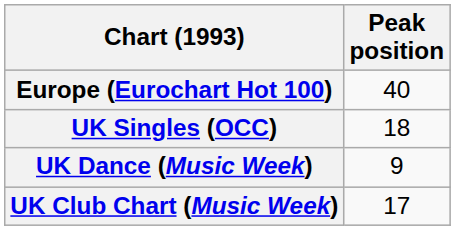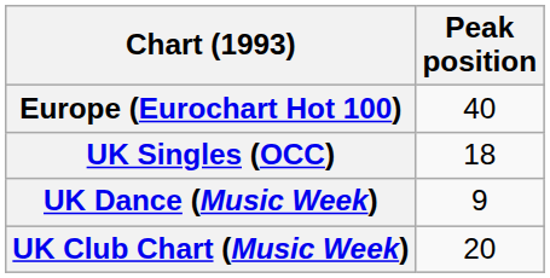 <table class="wikitable sortable plainrowheaders" style="text-align:center">
 <tr>
 <th>Chart (1993)</th>
 <th>Peak<br>position</th>
 </tr>
 <tr>
 <th scope="row">Europe (<a href='#'>Eurochart Hot 100</a>)</th>
 <td>40</td>
 </tr>
 <tr>
 <th scope="row"><a href='#'>UK Singles</a> (<a href='#'>OCC</a>)</th>
 <td>18</td>
 </tr>
 <tr>
 <th scope="row"><a href='#'>UK Dance</a> (<em><a href='#'>Music Week</a></em>)</th>
 <td>9</td>
 </tr>
 <tr>
 <th scope="row"><a href='#'>UK Club Chart</a> (<em><a href='#'>Music Week</a></em>)</th>
-<td>17</td>
+<td>20</td>
 </tr>
 </table>
